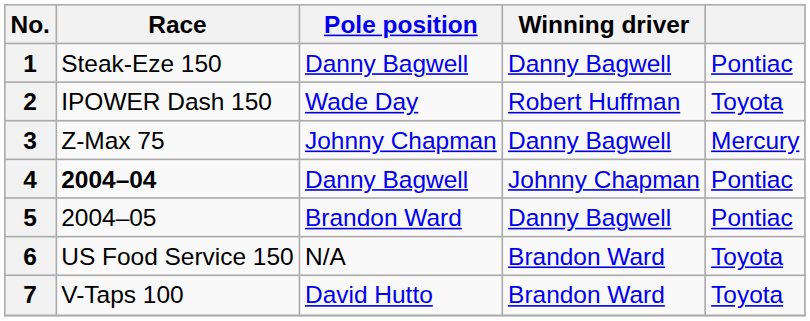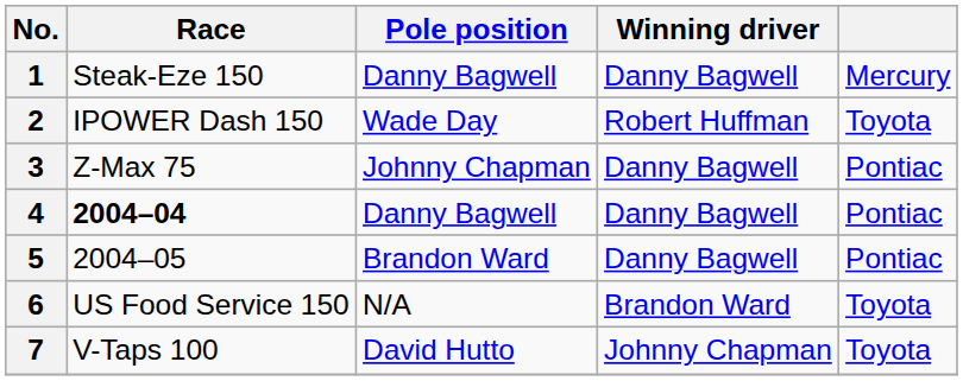 <table class="wikitable sortable" style="font-size:95%">
 <tr>
 <th>No.</th>
 <th>Race</th>
 <th><a href='#'>Pole position</a></th>
 <th>Winning driver</th>
 <th></th>
 </tr>
 <tr>
 <th>1</th>
 <td>Steak-Eze 150</td>
 <td><a href='#'>Danny Bagwell</a></td>
 <td><a href='#'>Danny Bagwell</a></td>
-<td><a href='#'>Pontiac</a></td>
+<td><a href='#'>Mercury</a></td>
 </tr>
 <tr>
 <th>2</th>
 <td>IPOWER Dash 150</td>
 <td><a href='#'>Wade Day</a></td>
 <td><a href='#'>Robert Huffman</a></td>
 <td><a href='#'>Toyota</a></td>
 </tr>
 <tr>
 <th>3</th>
 <td>Z-Max 75</td>
 <td><a href='#'>Johnny Chapman</a></td>
 <td><a href='#'>Danny Bagwell</a></td>
-<td><a href='#'>Mercury</a></td>
+<td><a href='#'>Pontiac</a></td>
 </tr>
 <tr>
 <th>4</th>
 <td><strong>2004–04</strong></td>
 <td><a href='#'>Danny Bagwell</a></td>
-<td><a href='#'>Johnny Chapman</a></td>
+<td><a href='#'>Danny Bagwell</a></td>
 <td><a href='#'>Pontiac</a></td>
 </tr>
 <tr>
 <th>5</th>
 <td>2004–05</td>
 <td><a href='#'>Brandon Ward</a></td>
 <td><a href='#'>Danny Bagwell</a></td>
 <td><a href='#'>Pontiac</a></td>
 </tr>
 <tr>
 <th>6</th>
 <td>US Food Service 150</td>
 <td>N/A</td>
 <td><a href='#'>Brandon Ward</a></td>
 <td><a href='#'>Toyota</a></td>
 </tr>
 <tr>
 <th>7</th>
 <td>V-Taps 100</td>
 <td><a href='#'>David Hutto</a></td>
-<td><a href='#'>Brandon Ward</a></td>
+<td><a href='#'>Johnny Chapman</a></td>
 <td><a href='#'>Toyota</a></td>
 </tr>
 <tr>
 </tr>
 </table>
